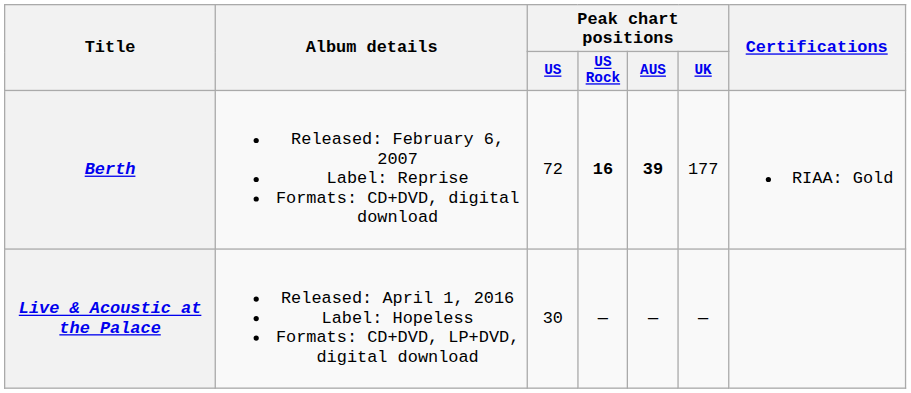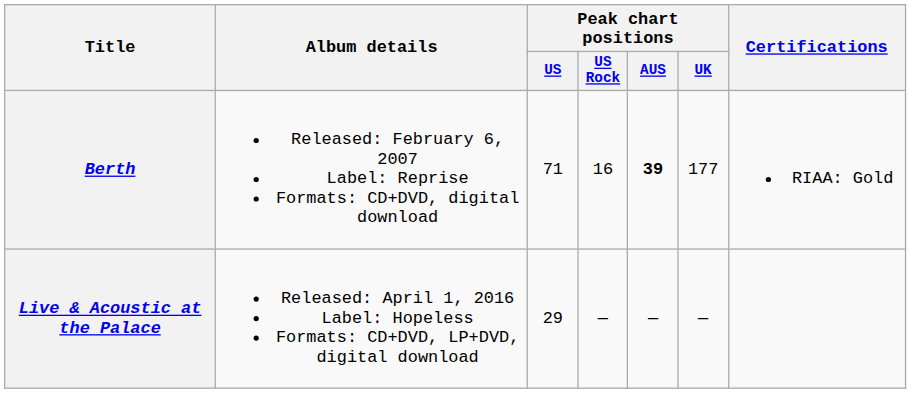 <table class="wikitable plainrowheaders" style="text-align:center">
 <tr>
 <th scope="col" rowspan="2" style="width:12em">Title</th>
 <th scope="col" rowspan="2" style="width:18em">Album details</th>
 <th scope="col" colspan="4">Peak chart positions</th>
 <th scope="col" rowspan="2" style="width:10em"><a href='#'>Certifications</a></th>
 </tr>
 <tr>
 <th scope="col" style="width:3em;font-size:85%"><a href='#'>US</a><br></th>
 <th scope="col" style="width:3em;font-size:85%"><a href='#'>US<br>Rock</a><br></th>
 <th scope="col" style="width:3em;font-size:85%"><a href='#'>AUS</a><br></th>
 <th scope="col" style="width:3em;font-size:85%"><a href='#'>UK</a><br></th>
 </tr>
 <tr>
 <th scope="row"><em><a href='#'>Berth</a></em></th>
 <td><br><ul><li>Released: February 6, 2007 </li><li>Label: Reprise</li><li>Formats: CD+DVD, digital download</li></ul></td>
-<td>72</td>
-<td><strong>16</strong></td>
+<td>71</td>
+<td>16</td>
 <td><strong>39</strong></td>
 <td>177</td>
 <td><br><ul><li>RIAA: Gold</li></ul></td>
 </tr>
 <tr>
 <th scope="row"><em><a href='#'>Live & Acoustic at the Palace</a></em></th>
 <td><br><ul><li>Released: April 1, 2016 </li><li>Label: Hopeless</li><li>Formats: CD+DVD, LP+DVD, digital download</li></ul></td>
-<td>30</td>
+<td>29</td>
 <td>—</td>
 <td>—</td>
 <td>—</td>
 <td></td>
 </tr>
 </table>
